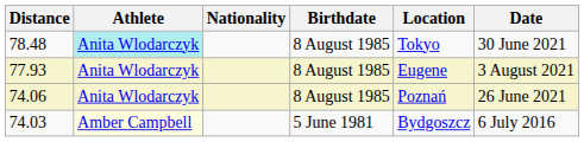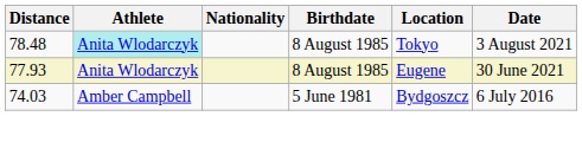 <table class="wikitable">
 <tr>
 <th>Distance</th>
 <th>Athlete</th>
 <th>Nationality</th>
 <th>Birthdate</th>
 <th>Location</th>
 <th>Date</th>
 </tr>
 <tr>
 <td>78.48</td>
 <td style="background: paleturquoise;"><a href='#'>Anita Wlodarczyk</a></td>
 <td></td>
 <td>8 August 1985</td>
 <td><a href='#'>Tokyo</a></td>
-<td>30 June 2021</td>
+<td>3 August 2021</td>
 </tr>
 <tr bgcolor=#f6F5CE>
 <td>77.93</td>
 <td><a href='#'>Anita Wlodarczyk</a></td>
 <td></td>
 <td>8 August 1985</td>
 <td><a href='#'>Eugene</a></td>
-<td>3 August 2021</td>
-</tr>
-<tr bgcolor=#f6F5CE>
-<td>74.06</td>
-<td><a href='#'>Anita Wlodarczyk</a></td>
-<td></td>
-<td>8 August 1985</td>
-<td><a href='#'>Poznań</a></td>
-<td>26 June 2021</td>
+<td>30 June 2021</td>
 </tr>
 <tr>
 <td>74.03</td>
-<td style="background: lightyellow;"><a href='#'>Amber Campbell</a></td>
+<td><a href='#'>Amber Campbell</a></td>
 <td></td>
 <td>5 June 1981</td>
 <td><a href='#'>Bydgoszcz</a></td>
 <td>6 July 2016</td>
 </tr>
 </table>
